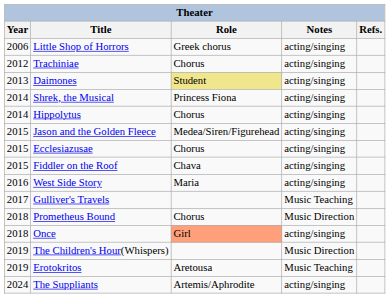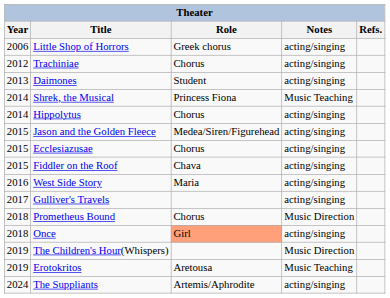 <table class="wikitable">
 <tr>
 <th colspan="5" style="background: LightSteelBlue;">Theater</th>
 </tr>
 <tr>
 <th>Year</th>
 <th>Title</th>
 <th>Role</th>
 <th>Notes</th>
 <th>Refs.</th>
 </tr>
 <tr>
 <td>2006</td>
 <td><a href='#'>Little Shop of Horrors</a></td>
 <td>Greek chorus</td>
 <td>acting/singing</td>
 <td></td>
 </tr>
 <tr>
 <td>2012</td>
 <td><a href='#'>Trachiniae</a></td>
 <td>Chorus</td>
 <td>acting/singing</td>
 <td></td>
 </tr>
 <tr>
 <td>2013</td>
 <td><a href='#'>Daimones</a></td>
-<td style="background: khaki;">Student</td>
+<td>Student</td>
 <td>acting/singing</td>
 <td></td>
 </tr>
 <tr>
 <td>2014</td>
 <td><a href='#'>Shrek, the Musical</a></td>
 <td>Princess Fiona</td>
-<td>acting/singing</td>
+<td>Music Teaching</td>
 <td></td>
 </tr>
 <tr>
 <td>2014</td>
 <td><a href='#'>Hippolytus</a></td>
 <td>Chorus</td>
 <td>acting/singing</td>
 <td></td>
 </tr>
 <tr>
 <td>2015</td>
 <td><a href='#'>Jason and the Golden Fleece</a></td>
 <td>Medea/Siren/Figurehead</td>
 <td>acting/singing</td>
 <td></td>
 </tr>
 <tr>
 <td>2015</td>
 <td><a href='#'>Ecclesiazusae</a></td>
 <td>Chorus</td>
 <td>acting/singing</td>
 <td></td>
 </tr>
 <tr>
 <td>2015</td>
 <td><a href='#'>Fiddler on the Roof</a></td>
 <td>Chava</td>
 <td>acting/singing</td>
 <td></td>
 </tr>
 <tr>
 <td>2016</td>
 <td><a href='#'>West Side Story</a></td>
 <td>Maria</td>
 <td>acting/singing</td>
 <td></td>
 </tr>
 <tr>
 <td>2017</td>
 <td><a href='#'>Gulliver's Travels</a></td>
 <td></td>
-<td>Music Teaching</td>
+<td>acting/singing</td>
 <td></td>
 </tr>
 <tr>
 <td>2018</td>
 <td><a href='#'>Prometheus Bound</a></td>
 <td>Chorus</td>
 <td>Music Direction</td>
 <td></td>
 </tr>
 <tr>
 <td>2018</td>
 <td><a href='#'>Once</a></td>
 <td style="background: lightsalmon;">Girl</td>
 <td>acting/singing</td>
 <td></td>
 </tr>
 <tr>
 <td>2019</td>
 <td><a href='#'>The Children's Hour</a>(Whispers)</td>
 <td></td>
 <td>Music Direction</td>
 <td></td>
 </tr>
 <tr>
 <td>2019</td>
 <td><a href='#'>Erotokritos</a></td>
 <td>Aretousa</td>
 <td>Music Teaching</td>
 <td></td>
 </tr>
 <tr>
 <td>2024</td>
 <td><a href='#'>The Suppliants</a></td>
 <td>Artemis/Aphrodite</td>
 <td>acting/singing</td>
 <td></td>
 </tr>
 </table>
